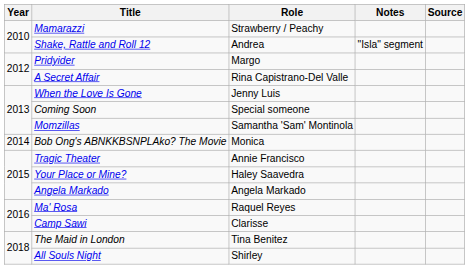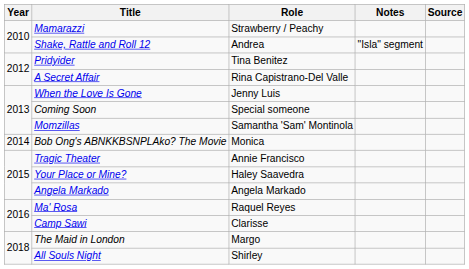 <table class="wikitable sortable" >
 <tr>
 <th>Year</th>
 <th>Title</th>
 <th>Role</th>
 <th class="unsortable">Notes </th>
 <th class="unsortable">Source </th>
 </tr>
 <tr>
 <td rowspan="2">2010</td>
 <td><em><a href='#'>Mamarazzi</a></em></td>
 <td>Strawberry / Peachy</td>
 <td></td>
 <td></td>
 </tr>
 <tr>
 <td><em><a href='#'>Shake, Rattle and Roll 12</a></em></td>
 <td>Andrea</td>
 <td>"Isla" segment</td>
 <td></td>
 </tr>
 <tr>
 <td rowspan="2">2012</td>
 <td><em><a href='#'>Pridyider</a></em></td>
-<td>Margo</td>
+<td>Tina Benitez</td>
 <td></td>
 <td></td>
 </tr>
 <tr>
 <td><em><a href='#'>A Secret Affair</a></em></td>
 <td>Rina Capistrano-Del Valle</td>
 <td></td>
 <td></td>
 </tr>
 <tr>
 <td rowspan="3">2013</td>
 <td><em><a href='#'>When the Love Is Gone</a></em></td>
 <td>Jenny Luis</td>
 <td></td>
 <td></td>
 </tr>
 <tr>
 <td><em>Coming Soon</em></td>
 <td>Special someone</td>
 <td></td>
 <td></td>
 </tr>
 <tr>
 <td><em><a href='#'>Momzillas</a></em></td>
 <td>Samantha 'Sam' Montinola</td>
 <td></td>
 <td></td>
 </tr>
 <tr>
 <td>2014</td>
 <td><em>Bob Ong's ABNKKBSNPLAko? The Movie</em></td>
 <td>Monica</td>
 <td></td>
 <td></td>
 </tr>
 <tr>
 <td rowspan="3">2015</td>
 <td><em><a href='#'>Tragic Theater</a></em></td>
 <td>Annie Francisco</td>
 <td></td>
 <td></td>
 </tr>
 <tr>
 <td><em><a href='#'>Your Place or Mine?</a></em></td>
 <td>Haley Saavedra</td>
 <td></td>
 <td></td>
 </tr>
 <tr>
 <td><em><a href='#'>Angela Markado</a></em></td>
 <td>Angela Markado</td>
 <td></td>
 <td> </td>
 </tr>
 <tr>
 <td rowspan="2">2016</td>
 <td><em><a href='#'>Ma' Rosa</a></em></td>
 <td>Raquel Reyes</td>
 <td></td>
 <td></td>
 </tr>
 <tr>
 <td><em><a href='#'>Camp Sawi</a></em></td>
 <td>Clarisse</td>
 <td></td>
 <td></td>
 </tr>
 <tr>
 <td rowspan="2">2018</td>
 <td><em>The Maid in London</em></td>
-<td>Tina Benitez</td>
+<td>Margo</td>
 <td></td>
 <td></td>
 </tr>
 <tr>
 <td><em><a href='#'>All Souls Night</a></em></td>
 <td>Shirley</td>
 <td></td>
 <td></td>
 </tr>
 </table>
